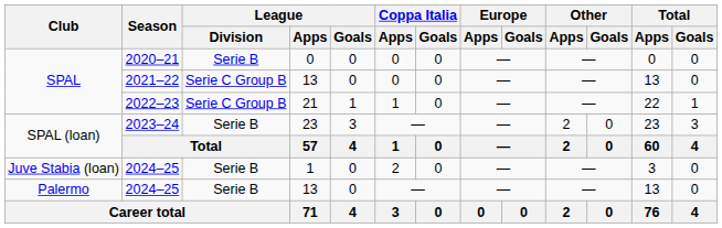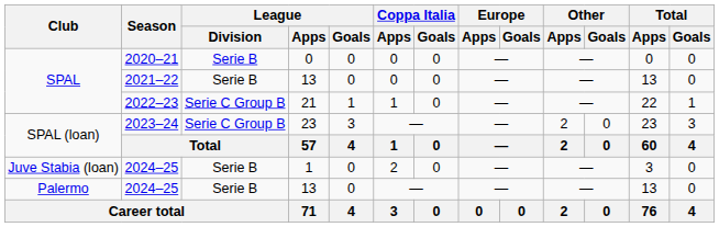 <table class="wikitable" style="text-align: center;">
 <tr>
 <th rowspan="2">Club</th>
 <th rowspan="2">Season</th>
 <th colspan="3">League</th>
 <th colspan="2"><a href='#'>Coppa Italia</a></th>
 <th colspan="2">Europe</th>
 <th colspan="2">Other</th>
 <th colspan="2">Total</th>
 </tr>
 <tr>
 <th>Division</th>
 <th>Apps</th>
 <th>Goals</th>
 <th>Apps</th>
 <th>Goals</th>
 <th>Apps</th>
 <th>Goals</th>
 <th>Apps</th>
 <th>Goals</th>
 <th>Apps</th>
 <th>Goals</th>
 </tr>
 <tr>
 <td rowspan="3"><a href='#'>SPAL</a></td>
 <td><a href='#'>2020–21</a></td>
 <td><a href='#'>Serie B</a></td>
 <td>0</td>
 <td>0</td>
 <td>0</td>
 <td>0</td>
 <td colspan="2">—</td>
 <td colspan="2">—</td>
 <td>0</td>
 <td>0</td>
 </tr>
 <tr>
 <td><a href='#'>2021–22</a></td>
-<td><a href='#'>Serie C Group B</a></td>
+<td>Serie B</td>
 <td>13</td>
 <td>0</td>
 <td>0</td>
 <td>0</td>
 <td colspan="2">—</td>
 <td colspan="2">—</td>
 <td>13</td>
 <td>0</td>
 </tr>
 <tr>
 <td><a href='#'>2022–23</a></td>
 <td><a href='#'>Serie C Group B</a></td>
 <td>21</td>
 <td>1</td>
 <td>1</td>
 <td>0</td>
 <td colspan="2">—</td>
 <td colspan="2">—</td>
 <td>22</td>
 <td>1</td>
 </tr>
 <tr>
 <td rowspan="2">SPAL (loan)</td>
 <td><a href='#'>2023–24</a></td>
-<td>Serie B</td>
+<td><a href='#'>Serie C Group B</a></td>
 <td>23</td>
 <td>3</td>
 <td colspan="2">—</td>
 <td colspan="2">—</td>
 <td>2</td>
 <td>0</td>
 <td>23</td>
 <td>3</td>
 </tr>
 <tr>
 <th colspan="2">Total</th>
 <th>57</th>
 <th>4</th>
 <th>1</th>
 <th>0</th>
 <th colspan="2">—</th>
 <th>2</th>
 <th>0</th>
 <th>60</th>
 <th>4</th>
 </tr>
 <tr>
 <td><a href='#'>Juve Stabia</a> (loan)</td>
 <td><a href='#'>2024–25</a></td>
 <td>Serie B</td>
 <td>1</td>
 <td>0</td>
 <td>2</td>
 <td>0</td>
 <td colspan="2">—</td>
 <td colspan="2">—</td>
 <td>3</td>
 <td>0</td>
 </tr>
 <tr>
 <td><a href='#'>Palermo</a></td>
 <td><a href='#'>2024–25</a></td>
 <td>Serie B</td>
 <td>13</td>
 <td>0</td>
 <td colspan="2">—</td>
 <td colspan="2">—</td>
 <td colspan="2">—</td>
 <td>13</td>
 <td>0</td>
 </tr>
 <tr>
 <th colspan="3">Career total</th>
 <th>71</th>
 <th>4</th>
 <th>3</th>
 <th>0</th>
 <th>0</th>
 <th>0</th>
 <th>2</th>
 <th>0</th>
 <th>76</th>
 <th>4</th>
 </tr>
 </table>
